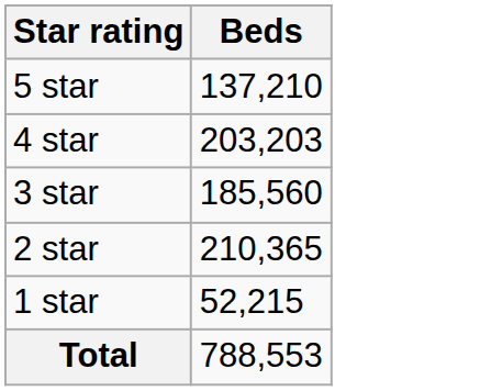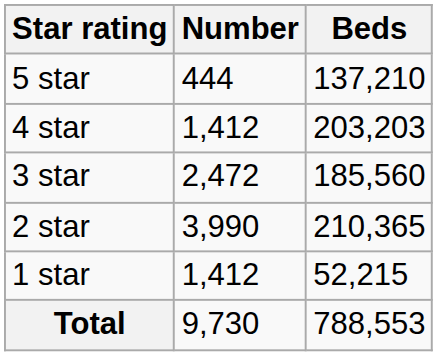 <table class="wikitable">
 <tr>
 <th>Star rating</th>
+<th>Number</th>
 <th>Beds</th>
 </tr>
 <tr>
 <td>5 star</td>
+<td>444</td>
 <td>137,210</td>
 </tr>
 <tr>
 <td>4 star</td>
+<td>1,412</td>
 <td>203,203</td>
 </tr>
 <tr>
 <td>3 star</td>
+<td>2,472</td>
 <td>185,560</td>
 </tr>
 <tr>
 <td>2 star</td>
+<td>3,990</td>
 <td>210,365</td>
 </tr>
 <tr>
 <td>1 star</td>
+<td>1,412</td>
 <td>52,215</td>
 </tr>
 <tr>
 <th>Total</th>
+<td>9,730</td>
 <td>788,553</td>
 </tr>
 </table>
